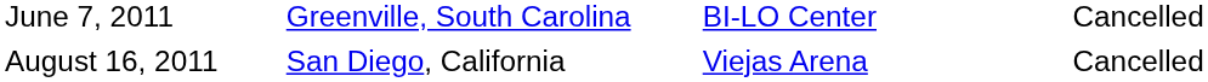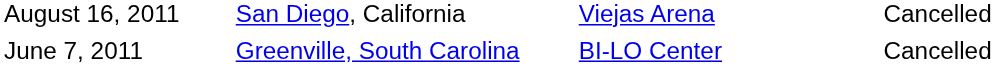 <table cellpadding="2" style="border:0 solid darkgrey;">
 <tr>
 <th style="width:150px;"></th>
 <th style="width:225px;"></th>
 <th style="width:200px;"></th>
 <th style="width:700px;"></th>
+</tr>
+<tr>
+<td>August 16, 2011</td>
+<td><a href='#'>San Diego</a>, California</td>
+<td><a href='#'>Viejas Arena</a></td>
+<td>Cancelled</td>
 </tr>
 <tr border="0">
 <td>June 7, 2011</td>
 <td><a href='#'>Greenville, South Carolina</a></td>
 <td><a href='#'>BI-LO Center</a></td>
 <td>Cancelled</td>
 </tr>
 <tr>
-<td>August 16, 2011</td>
-<td><a href='#'>San Diego</a>, California</td>
-<td><a href='#'>Viejas Arena</a></td>
-<td>Cancelled</td>
-</tr>
-<tr>
 </tr>
 </table>
